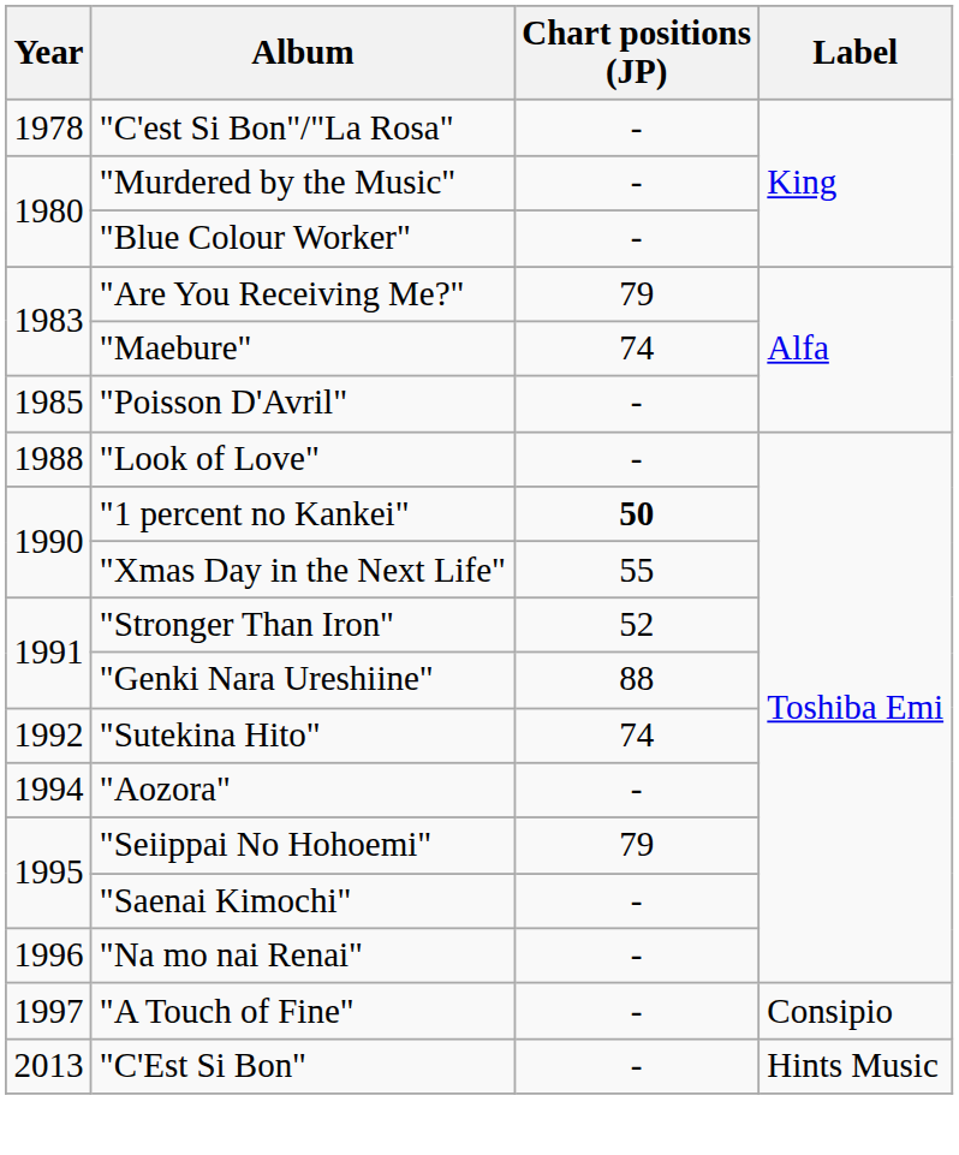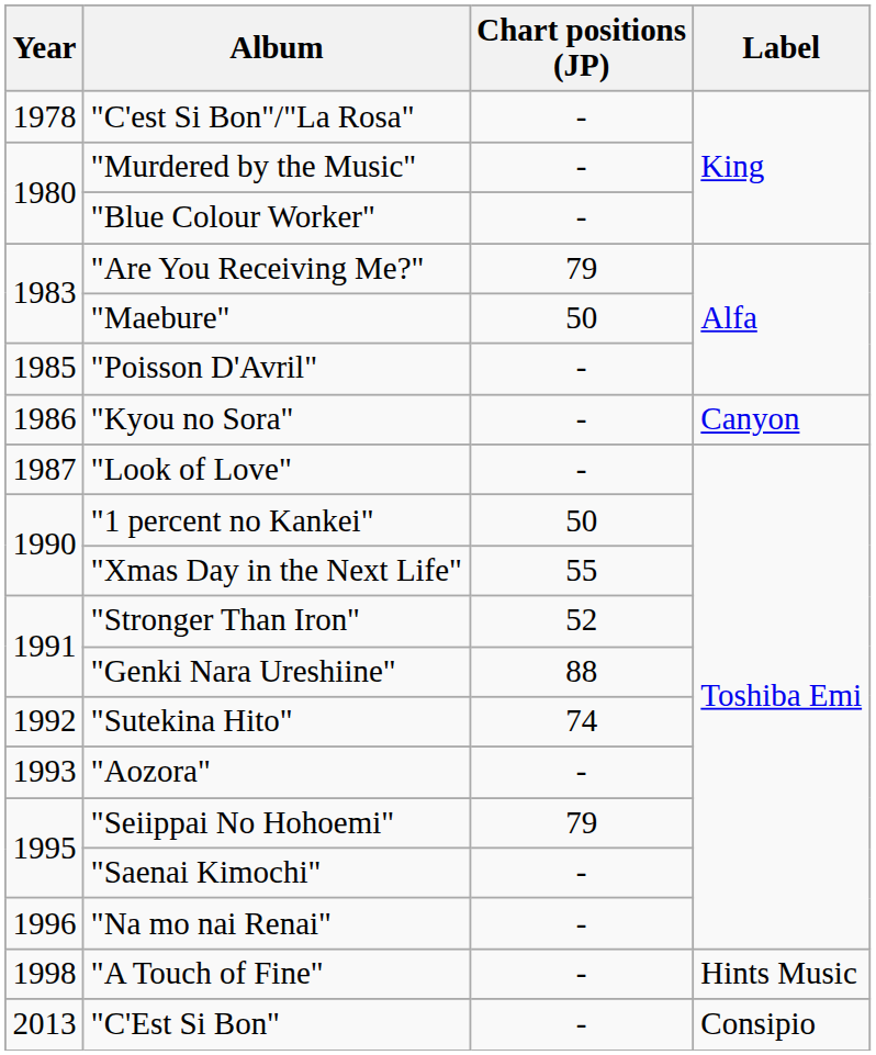 <table class="wikitable">
 <tr>
 <th>Year</th>
 <th>Album</th>
 <th>Chart positions<br>(JP)</th>
 <th>Label</th>
 </tr>
 <tr>
 <td>1978</td>
 <td>"C'est Si Bon"/"La Rosa"</td>
 <td align="center">-</td>
 <td rowspan="3"><a href='#'>King</a></td>
 </tr>
 <tr>
 <td rowspan="2">1980</td>
 <td>"Murdered by the Music"</td>
 <td align="center">-</td>
 </tr>
 <tr>
 <td>"Blue Colour Worker"</td>
 <td align="center">-</td>
 </tr>
 <tr>
 <td rowspan="2">1983</td>
 <td>"Are You Receiving Me?"</td>
 <td align="center">79</td>
 <td rowspan="3"><a href='#'>Alfa</a></td>
 </tr>
 <tr>
 <td>"Maebure"</td>
-<td align="center">74</td>
+<td align="center">50</td>
 </tr>
 <tr>
 <td>1985</td>
 <td>"Poisson D'Avril"</td>
 <td align="center">-</td>
 </tr>
 <tr>
-<td>1988</td>
+<td>1986</td>
+<td>"Kyou no Sora"</td>
+<td align="center">-</td>
+<td><a href='#'>Canyon</a></td>
+</tr>
+<tr>
+<td>1987</td>
 <td>"Look of Love"</td>
 <td align="center">-</td>
 <td rowspan="10"><a href='#'>Toshiba Emi</a></td>
 </tr>
 <tr>
 <td rowspan="2">1990</td>
 <td>"1 percent no Kankei"</td>
-<td align="center"><strong>50</strong></td>
+<td align="center">50</td>
 </tr>
 <tr>
 <td>"Xmas Day in the Next Life"</td>
 <td align="center">55</td>
 </tr>
 <tr>
 <td rowspan="2">1991</td>
 <td>"Stronger Than Iron"</td>
 <td align="center">52</td>
 </tr>
 <tr>
 <td>"Genki Nara Ureshiine"</td>
 <td align="center">88</td>
 </tr>
 <tr>
 <td>1992</td>
 <td>"Sutekina Hito"</td>
 <td align="center">74</td>
 </tr>
 <tr>
-<td>1994</td>
+<td>1993</td>
 <td>"Aozora"</td>
 <td align="center">-</td>
 </tr>
 <tr>
 <td rowspan="2">1995</td>
 <td>"Seiippai No Hohoemi"</td>
 <td align="center">79</td>
 </tr>
 <tr>
 <td>"Saenai Kimochi"</td>
 <td align="center">-</td>
 </tr>
 <tr>
 <td>1996</td>
 <td>"Na mo nai Renai"</td>
 <td align="center">-</td>
 </tr>
 <tr>
-<td>1997</td>
+<td>1998</td>
 <td>"A Touch of Fine"</td>
 <td align="center">-</td>
-<td>Consipio</td>
+<td>Hints Music</td>
 </tr>
 <tr>
 <td>2013</td>
 <td>"C'Est Si Bon"</td>
 <td align="center">-</td>
-<td>Hints Music</td>
+<td>Consipio</td>
 </tr>
 </table>
